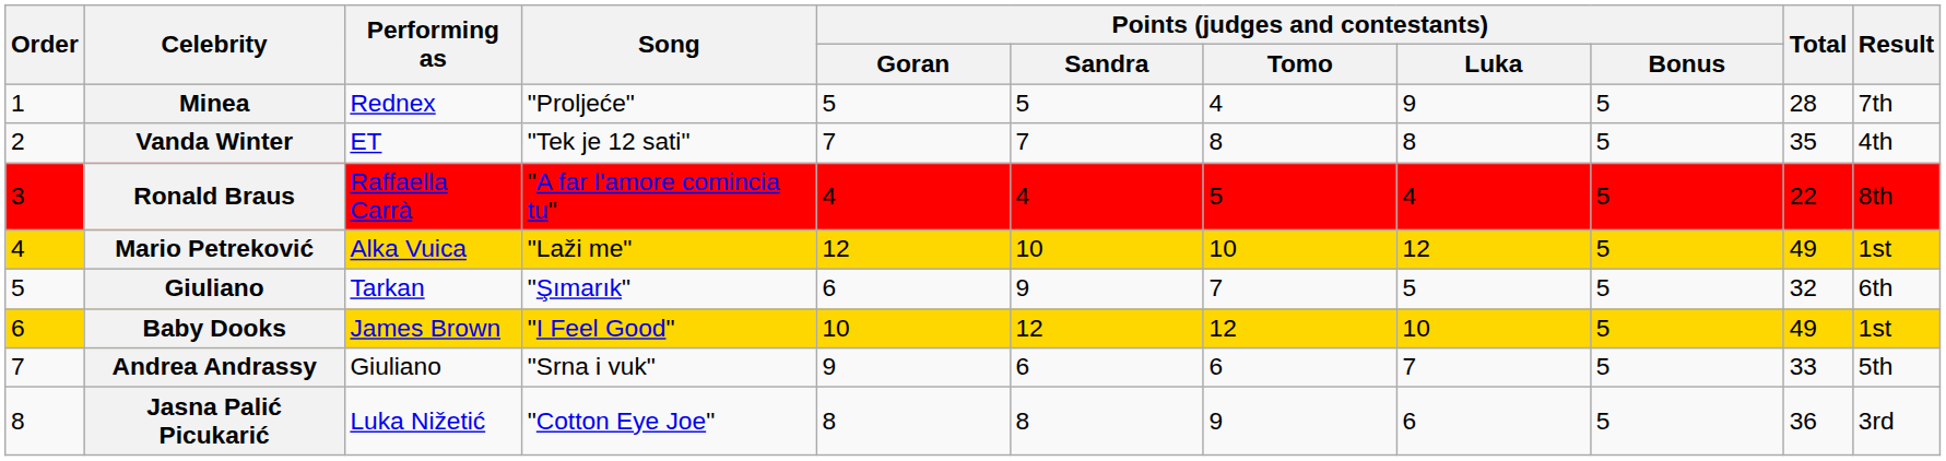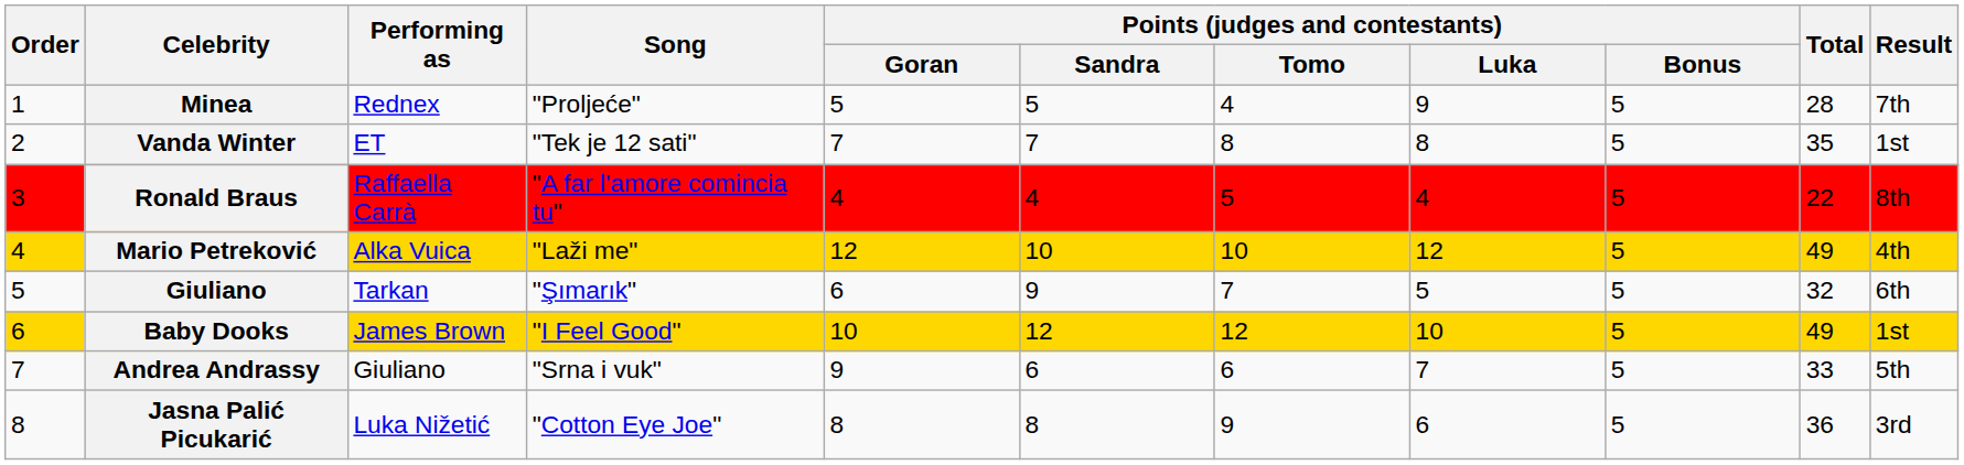 <table class=wikitable>
 <tr>
 <th rowspan="2">Order</th>
 <th rowspan="2">Celebrity</th>
 <th rowspan="2">Performing as</th>
 <th rowspan="2">Song</th>
 <th colspan="5" style="width:50%;">Points (judges and contestants)</th>
 <th rowspan="2">Total</th>
 <th rowspan="2">Result</th>
 </tr>
 <tr>
 <th style="width:10%;">Goran</th>
 <th style="width:10%;">Sandra</th>
 <th style="width:10%;">Tomo</th>
 <th style="width:10%;">Luka</th>
 <th style="width:10%;">Bonus</th>
 </tr>
 <tr>
 <td>1</td>
 <th scope="row">Minea</th>
 <td><a href='#'>Rednex</a></td>
 <td>"Proljeće"</td>
 <td>5</td>
 <td>5</td>
 <td>4</td>
 <td>9</td>
 <td>5</td>
 <td>28</td>
 <td>7th</td>
 </tr>
 <tr>
 <td>2</td>
 <th scope="row">Vanda Winter</th>
 <td><a href='#'>ET</a></td>
 <td>"Tek je 12 sati"</td>
 <td>7</td>
 <td>7</td>
 <td>8</td>
 <td>8</td>
 <td>5</td>
 <td>35</td>
-<td>4th</td>
+<td>1st</td>
 </tr>
 <tr bgcolor="red">
 <td>3</td>
 <th scope="row">Ronald Braus</th>
 <td><a href='#'>Raffaella Carrà</a></td>
 <td>"<a href='#'>A far l'amore comincia tu</a>"</td>
 <td>4</td>
 <td>4</td>
 <td>5</td>
 <td>4</td>
 <td>5</td>
 <td>22</td>
 <td>8th</td>
 </tr>
 <tr bgcolor="gold">
 <td>4</td>
 <th scope="row">Mario Petreković</th>
 <td><a href='#'>Alka Vuica</a></td>
 <td>"Laži me"</td>
 <td>12</td>
 <td>10</td>
 <td>10</td>
 <td>12</td>
 <td>5</td>
 <td>49</td>
-<td>1st</td>
+<td>4th</td>
 </tr>
 <tr>
 <td>5</td>
 <th scope="row">Giuliano</th>
 <td><a href='#'>Tarkan</a></td>
 <td>"<a href='#'>Şımarık</a>"</td>
 <td>6</td>
 <td>9</td>
 <td>7</td>
 <td>5</td>
 <td>5</td>
 <td>32</td>
 <td>6th</td>
 </tr>
 <tr style="background:gold;">
 <td>6</td>
 <th scope="row">Baby Dooks</th>
 <td><a href='#'>James Brown</a></td>
 <td>"<a href='#'>I Feel Good</a>"</td>
 <td>10</td>
 <td>12</td>
 <td>12</td>
 <td>10</td>
 <td>5</td>
 <td>49</td>
 <td>1st</td>
 </tr>
 <tr>
 <td>7</td>
 <th scope="row">Andrea Andrassy</th>
 <td>Giuliano</td>
 <td>"Srna i vuk"</td>
 <td>9</td>
 <td>6</td>
 <td>6</td>
 <td>7</td>
 <td>5</td>
 <td>33</td>
 <td>5th</td>
 </tr>
 <tr>
 <td>8</td>
 <th scope="row">Jasna Palić Picukarić</th>
 <td><a href='#'>Luka Nižetić</a></td>
 <td>"<a href='#'>Cotton Eye Joe</a>"</td>
 <td>8</td>
 <td>8</td>
 <td>9</td>
 <td>6</td>
 <td>5</td>
 <td>36</td>
 <td>3rd</td>
 </tr>
 </table>
